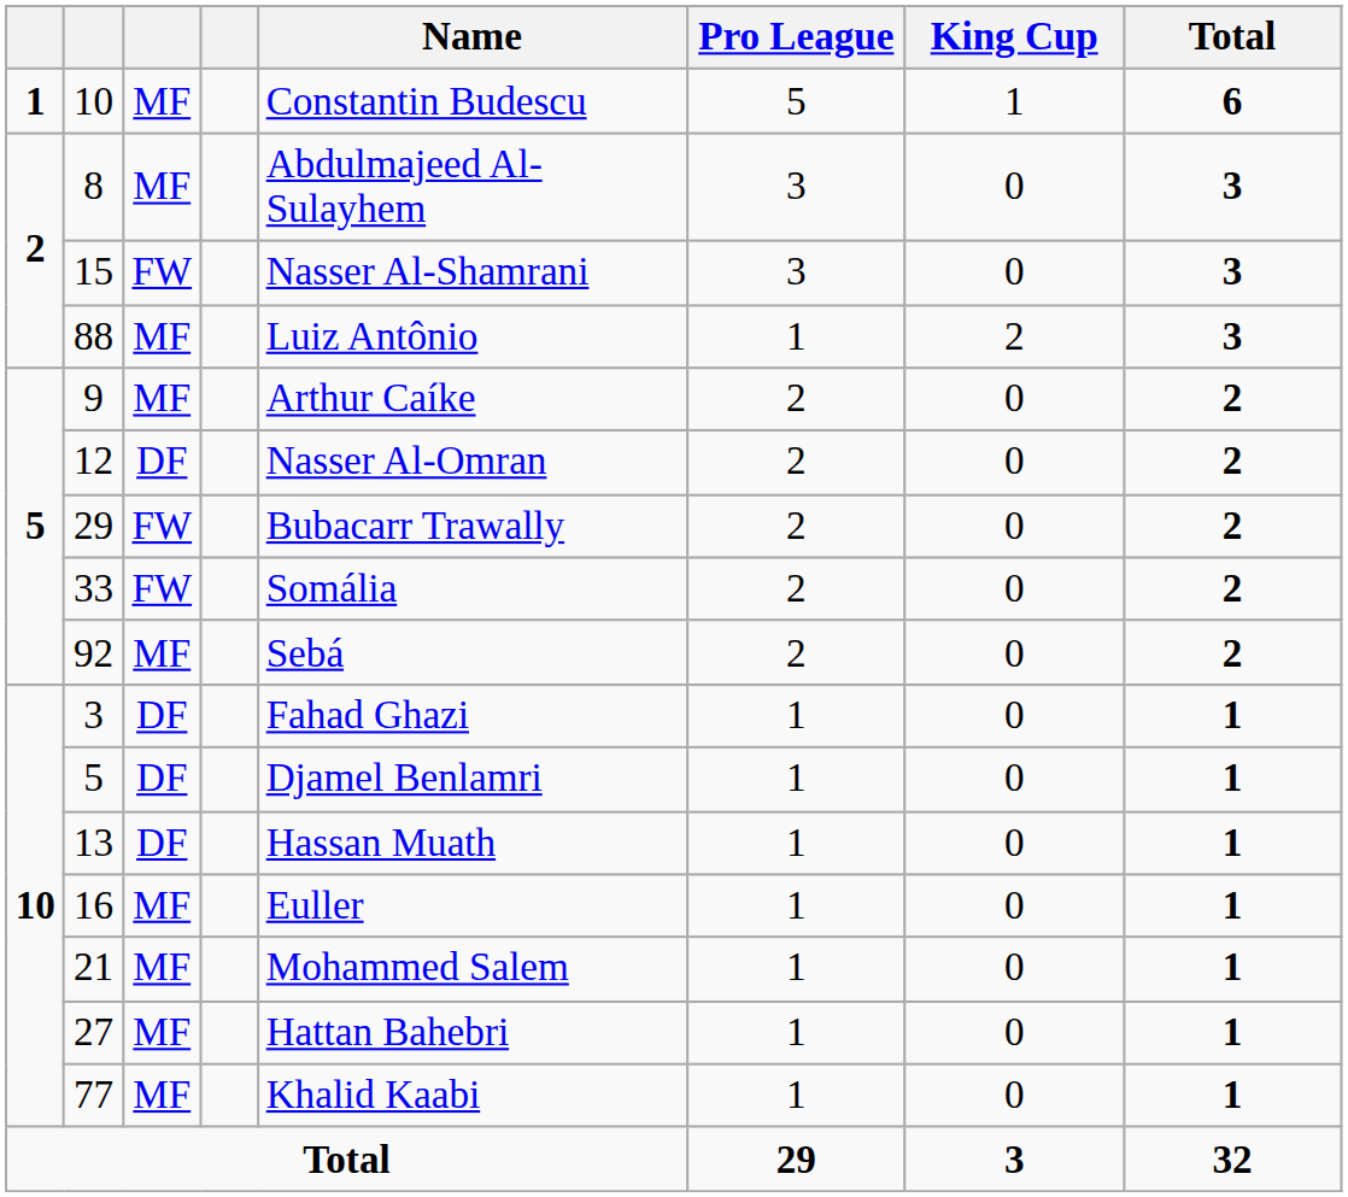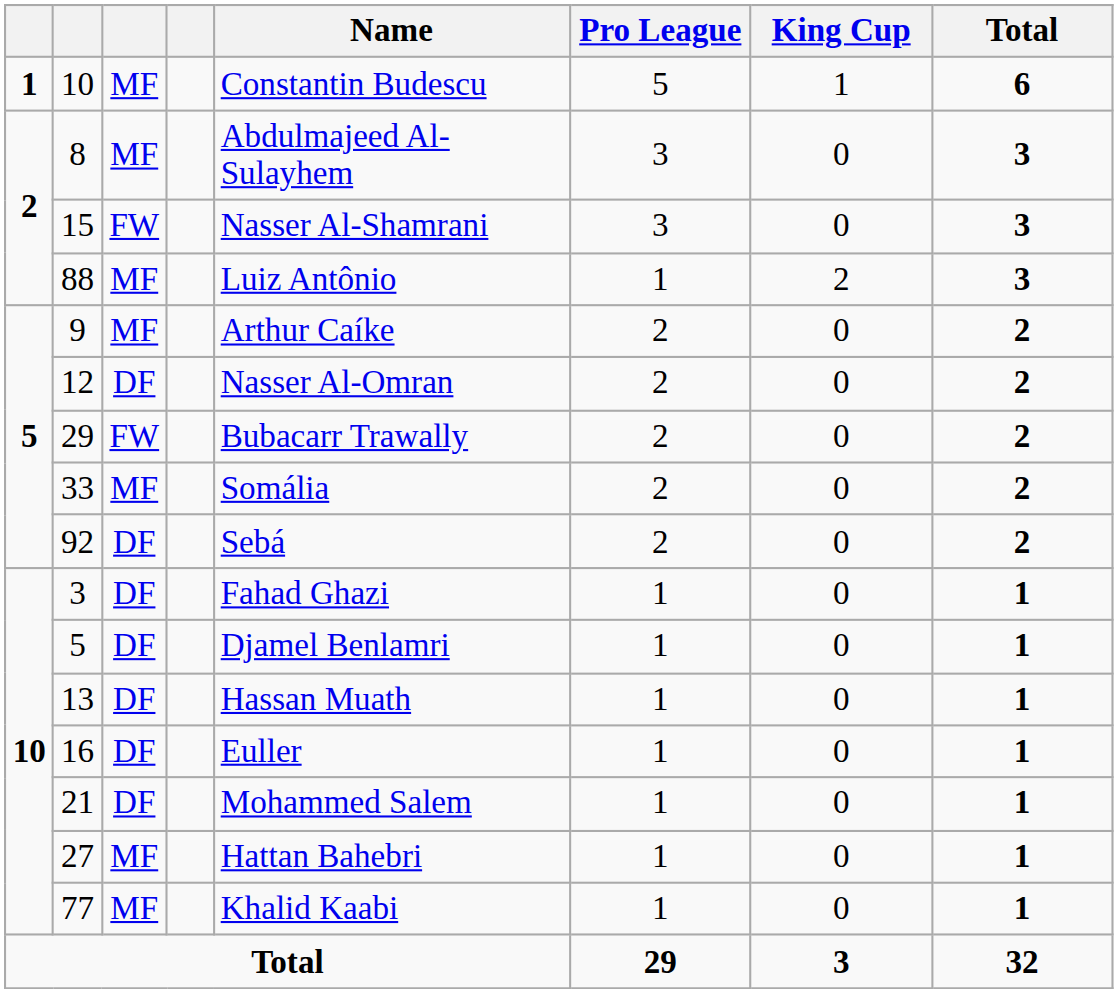 <table class="wikitable" style="text-align:center">
 <tr>
 <th width=15></th>
 <th width=15></th>
 <th width=15></th>
 <th width=15></th>
 <th width=165>Name</th>
 <th width=80><a href='#'>Pro League</a></th>
 <th width=80><a href='#'>King Cup</a></th>
 <th width=80>Total</th>
 </tr>
 <tr>
 <td><strong>1</strong></td>
 <td>10</td>
 <td><a href='#'>MF</a></td>
 <td></td>
 <td align=left><a href='#'>Constantin Budescu</a></td>
 <td>5</td>
 <td>1</td>
 <td><strong>6</strong></td>
 </tr>
 <tr>
 <td rowspan=3><strong>2</strong></td>
 <td>8</td>
 <td><a href='#'>MF</a></td>
 <td></td>
 <td align=left><a href='#'>Abdulmajeed Al-Sulayhem</a></td>
 <td>3</td>
 <td>0</td>
 <td><strong>3</strong></td>
 </tr>
 <tr>
 <td>15</td>
 <td><a href='#'>FW</a></td>
 <td></td>
 <td align=left><a href='#'>Nasser Al-Shamrani</a></td>
 <td>3</td>
 <td>0</td>
 <td><strong>3</strong></td>
 </tr>
 <tr>
 <td>88</td>
 <td><a href='#'>MF</a></td>
 <td></td>
 <td align=left><a href='#'>Luiz Antônio</a></td>
 <td>1</td>
 <td>2</td>
 <td><strong>3</strong></td>
 </tr>
 <tr>
 <td rowspan=5><strong>5</strong></td>
 <td>9</td>
 <td><a href='#'>MF</a></td>
 <td></td>
 <td align=left><a href='#'>Arthur Caíke</a></td>
 <td>2</td>
 <td>0</td>
 <td><strong>2</strong></td>
 </tr>
 <tr>
 <td>12</td>
 <td><a href='#'>DF</a></td>
 <td></td>
 <td align=left><a href='#'>Nasser Al-Omran</a></td>
 <td>2</td>
 <td>0</td>
 <td><strong>2</strong></td>
 </tr>
 <tr>
 <td>29</td>
 <td><a href='#'>FW</a></td>
 <td></td>
 <td align=left><a href='#'>Bubacarr Trawally</a></td>
 <td>2</td>
 <td>0</td>
 <td><strong>2</strong></td>
 </tr>
 <tr>
 <td>33</td>
-<td><a href='#'>FW</a></td>
+<td><a href='#'>MF</a></td>
 <td></td>
 <td align=left><a href='#'>Somália</a></td>
 <td>2</td>
 <td>0</td>
 <td><strong>2</strong></td>
 </tr>
 <tr>
 <td>92</td>
-<td><a href='#'>MF</a></td>
+<td><a href='#'>DF</a></td>
 <td></td>
 <td align=left><a href='#'>Sebá</a></td>
 <td>2</td>
 <td>0</td>
 <td><strong>2</strong></td>
 </tr>
 <tr>
 <td rowspan=7><strong>10</strong></td>
 <td>3</td>
 <td><a href='#'>DF</a></td>
 <td></td>
 <td align=left><a href='#'>Fahad Ghazi</a></td>
 <td>1</td>
 <td>0</td>
 <td><strong>1</strong></td>
 </tr>
 <tr>
 <td>5</td>
 <td><a href='#'>DF</a></td>
 <td></td>
 <td align=left><a href='#'>Djamel Benlamri</a></td>
 <td>1</td>
 <td>0</td>
 <td><strong>1</strong></td>
 </tr>
 <tr>
 <td>13</td>
 <td><a href='#'>DF</a></td>
 <td></td>
 <td align=left><a href='#'>Hassan Muath</a></td>
 <td>1</td>
 <td>0</td>
 <td><strong>1</strong></td>
 </tr>
 <tr>
 <td>16</td>
-<td><a href='#'>MF</a></td>
+<td><a href='#'>DF</a></td>
 <td></td>
 <td align=left><a href='#'>Euller</a></td>
 <td>1</td>
 <td>0</td>
 <td><strong>1</strong></td>
 </tr>
 <tr>
 <td>21</td>
-<td><a href='#'>MF</a></td>
+<td><a href='#'>DF</a></td>
 <td></td>
 <td align=left><a href='#'>Mohammed Salem</a></td>
 <td>1</td>
 <td>0</td>
 <td><strong>1</strong></td>
 </tr>
 <tr>
 <td>27</td>
 <td><a href='#'>MF</a></td>
 <td></td>
 <td align=left><a href='#'>Hattan Bahebri</a></td>
 <td>1</td>
 <td>0</td>
 <td><strong>1</strong></td>
 </tr>
 <tr>
 <td>77</td>
 <td><a href='#'>MF</a></td>
 <td></td>
 <td align=left><a href='#'>Khalid Kaabi</a></td>
 <td>1</td>
 <td>0</td>
 <td><strong>1</strong></td>
 </tr>
 <tr>
 <td colspan=5><strong>Total</strong></td>
 <td><strong>29</strong></td>
 <td><strong>3</strong></td>
 <td><strong>32</strong></td>
 </tr>
 </table>
